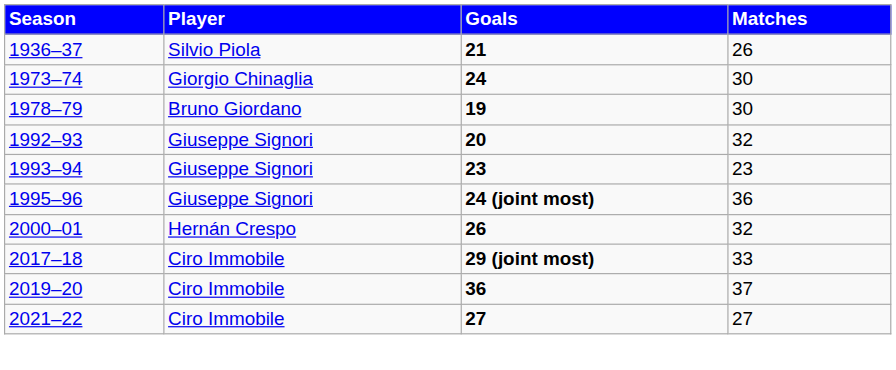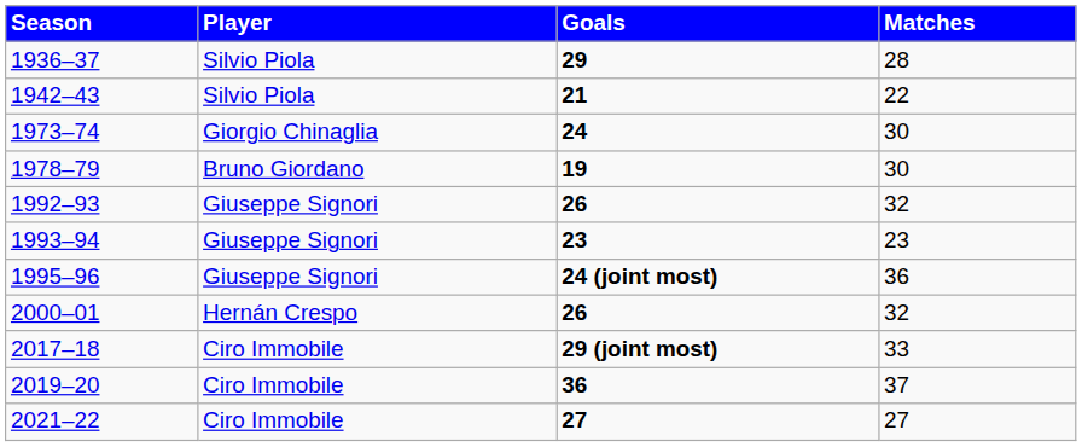 <table class="wikitable" style=" width: 47em; ">
 <tr style="background:blue;color:white">
 <td><strong>Season</strong></td>
 <td><strong>Player</strong></td>
 <td><strong>Goals</strong></td>
 <td><strong>Matches</strong></td>
 </tr>
 <tr>
 <td><a href='#'>1936–37</a></td>
 <td> <a href='#'>Silvio Piola</a></td>
+<td><strong>29</strong></td>
+<td>28</td>
+</tr>
+<tr>
+<td><a href='#'>1942–43</a></td>
+<td> <a href='#'>Silvio Piola</a></td>
 <td><strong>21</strong></td>
-<td>26</td>
+<td>22</td>
 </tr>
 <tr>
 <td><a href='#'>1973–74</a></td>
 <td> <a href='#'>Giorgio Chinaglia</a></td>
 <td><strong>24</strong></td>
 <td>30</td>
 </tr>
 <tr>
 <td><a href='#'>1978–79</a></td>
 <td> <a href='#'>Bruno Giordano</a></td>
 <td><strong>19</strong></td>
 <td>30</td>
 </tr>
 <tr>
 <td><a href='#'>1992–93</a></td>
 <td> <a href='#'>Giuseppe Signori</a></td>
-<td><strong>20</strong></td>
+<td><strong>26</strong></td>
 <td>32</td>
 </tr>
 <tr>
 <td><a href='#'>1993–94</a></td>
 <td> <a href='#'>Giuseppe Signori</a></td>
 <td><strong>23</strong></td>
 <td>23</td>
 </tr>
 <tr>
 <td><a href='#'>1995–96</a></td>
 <td> <a href='#'>Giuseppe Signori</a></td>
 <td><strong>24 (joint most)</strong></td>
 <td>36</td>
 </tr>
 <tr>
 <td><a href='#'>2000–01</a></td>
 <td> <a href='#'>Hernán Crespo</a></td>
 <td><strong>26</strong></td>
 <td>32</td>
 </tr>
 <tr>
 <td><a href='#'>2017–18</a></td>
 <td> <a href='#'>Ciro Immobile</a></td>
 <td><strong>29 (joint most)</strong></td>
 <td>33</td>
 </tr>
 <tr>
 <td><a href='#'>2019–20</a></td>
 <td> <a href='#'>Ciro Immobile</a></td>
 <td><strong>36</strong></td>
 <td>37</td>
 </tr>
 <tr>
 <td><a href='#'>2021–22</a></td>
 <td> <a href='#'>Ciro Immobile</a></td>
 <td><strong>27</strong></td>
 <td>27</td>
 </tr>
 </table>
